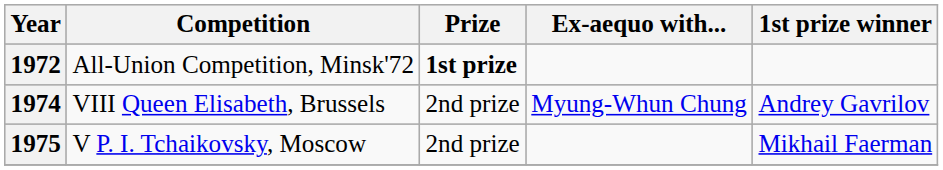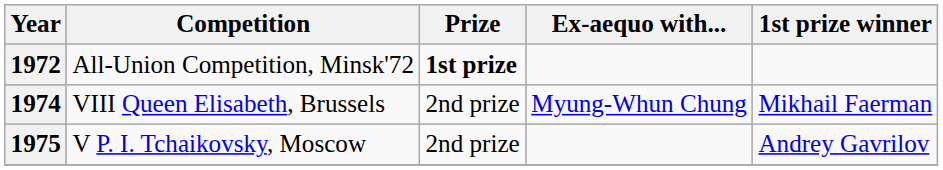 <table class="wikitable">
 <tr>
 <th>Year</th>
 <th>Competition</th>
 <th>Prize</th>
 <th>Ex-aequo with...</th>
 <th>1st prize winner</th>
 </tr>
 <tr>
 <th>1972</th>
 <td> All-Union Competition, Minsk'72</td>
 <td><strong>1st prize</strong></td>
 <td></td>
 <td></td>
 </tr>
 <tr>
 <th>1974</th>
 <td> VIII <a href='#'>Queen Elisabeth</a>, Brussels</td>
 <td>2nd prize</td>
 <td> <a href='#'>Myung-Whun Chung</a></td>
-<td> <a href='#'>Andrey Gavrilov</a></td>
+<td> <a href='#'>Mikhail Faerman</a></td>
 </tr>
 <tr>
 <th>1975</th>
 <td> V <a href='#'>P. I. Tchaikovsky</a>, Moscow</td>
 <td>2nd prize</td>
 <td></td>
-<td> <a href='#'>Mikhail Faerman</a></td>
+<td> <a href='#'>Andrey Gavrilov</a></td>
 </tr>
 <tr>
 </tr>
 </table>
